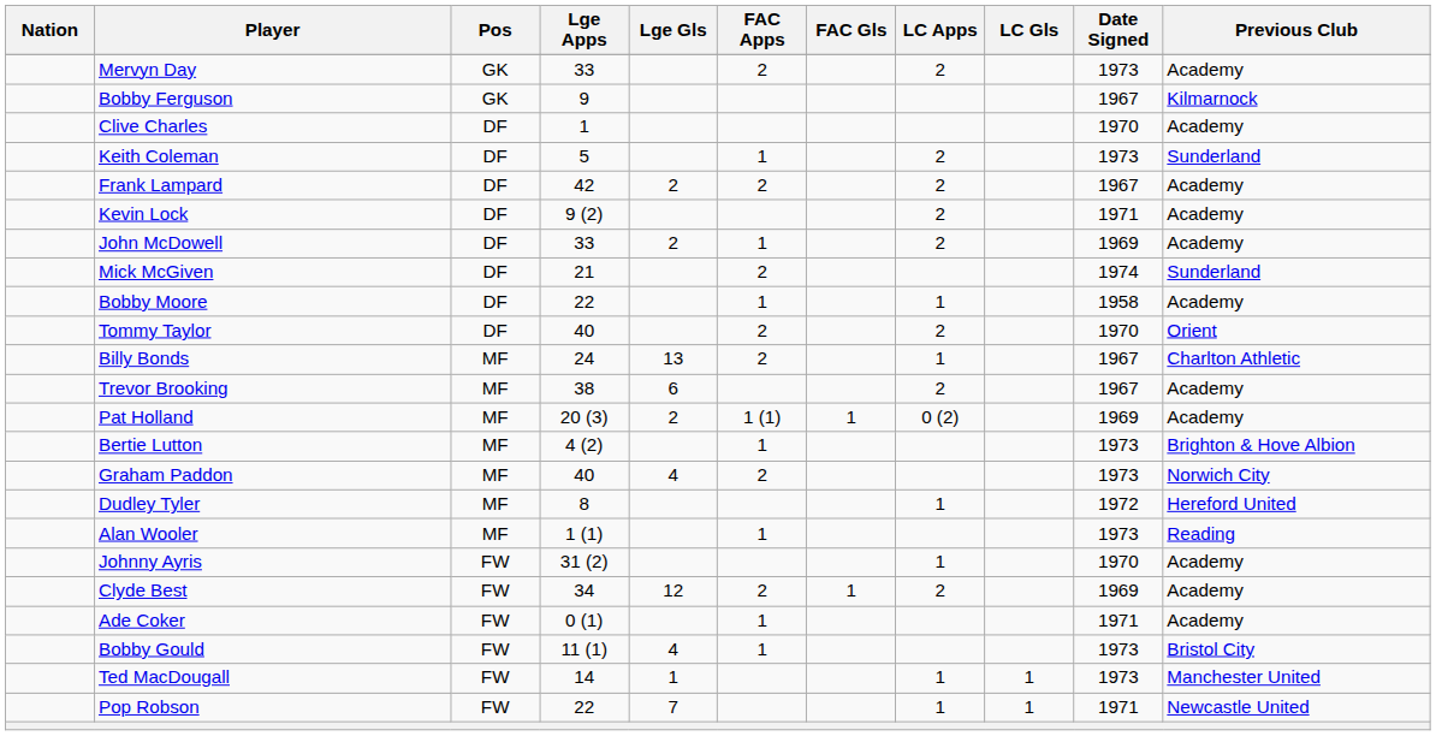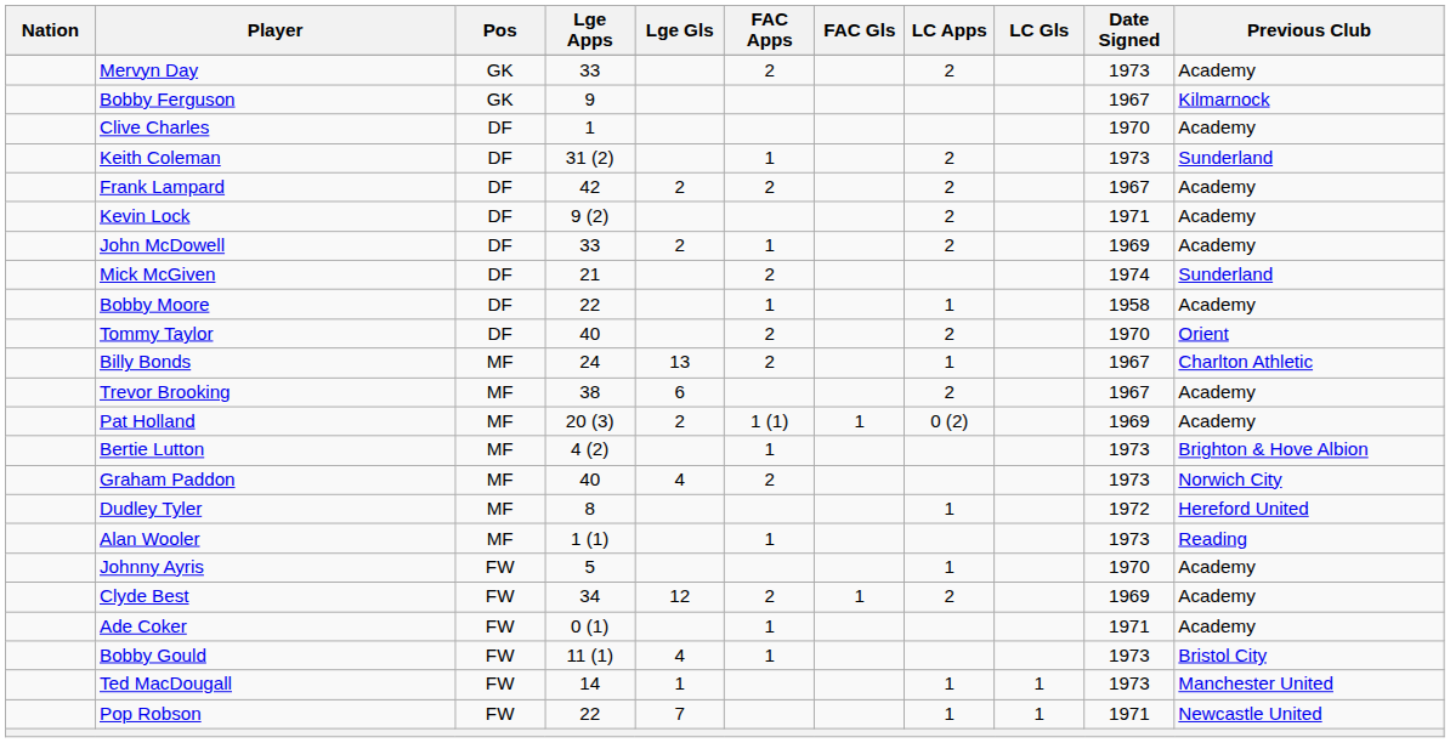 <table class="wikitable">
 <tr>
 <th width=5%>Nation</th>
 <th width=20%>Player</th>
 <th width=5%>Pos</th>
 <th width=5%>Lge Apps</th>
 <th width=5%>Lge Gls</th>
 <th width=5%>FAC Apps</th>
 <th width=5%>FAC Gls</th>
 <th width=5%>LC Apps</th>
 <th width=5%>LC Gls</th>
 <th width=5%>Date Signed</th>
 <th width=15%>Previous Club</th>
 </tr>
 <tr>
 </tr>
 <tr>
 <td align=center></td>
 <td><a href='#'>Mervyn Day</a></td>
 <td align=center>GK</td>
 <td align=center>33</td>
 <td align=center></td>
 <td align=center>2</td>
 <td align=center></td>
 <td align=center>2</td>
 <td align=center></td>
 <td align=center>1973</td>
 <td>Academy</td>
 </tr>
 <tr>
 <td align=center></td>
 <td><a href='#'>Bobby Ferguson</a></td>
 <td align=center>GK</td>
 <td align=center>9</td>
 <td align=center></td>
 <td align=center></td>
 <td align=center></td>
 <td align=center></td>
 <td align=center></td>
 <td align=center>1967</td>
 <td><a href='#'>Kilmarnock</a></td>
 </tr>
 <tr>
 <td align=center></td>
 <td><a href='#'>Clive Charles</a></td>
 <td align=center>DF</td>
 <td align=center>1</td>
 <td align=center></td>
 <td align=center></td>
 <td align=center></td>
 <td align=center></td>
 <td align=center></td>
 <td align=center>1970</td>
 <td>Academy</td>
 </tr>
 <tr>
 <td align=center></td>
 <td><a href='#'>Keith Coleman</a></td>
 <td align=center>DF</td>
-<td align=center>5</td>
+<td align=center>31 (2)</td>
 <td align=center></td>
 <td align=center>1</td>
 <td align=center></td>
 <td align=center>2</td>
 <td align=center></td>
 <td align=center>1973</td>
 <td><a href='#'>Sunderland</a></td>
 </tr>
 <tr>
 <td align=center></td>
 <td><a href='#'>Frank Lampard</a></td>
 <td align=center>DF</td>
 <td align=center>42</td>
 <td align=center>2</td>
 <td align=center>2</td>
 <td align=center></td>
 <td align=center>2</td>
 <td align=center></td>
 <td align=center>1967</td>
 <td>Academy</td>
 </tr>
 <tr>
 <td align=center></td>
 <td><a href='#'>Kevin Lock</a></td>
 <td align=center>DF</td>
 <td align=center>9 (2)</td>
 <td align=center></td>
 <td align=center></td>
 <td align=center></td>
 <td align=center>2</td>
 <td align=center></td>
 <td align=center>1971</td>
 <td>Academy</td>
 </tr>
 <tr>
 <td align=center></td>
 <td><a href='#'>John McDowell</a></td>
 <td align=center>DF</td>
 <td align=center>33</td>
 <td align=center>2</td>
 <td align=center>1</td>
 <td align=center></td>
 <td align=center>2</td>
 <td align=center></td>
 <td align=center>1969</td>
 <td>Academy</td>
 </tr>
 <tr>
 <td align=center></td>
 <td><a href='#'>Mick McGiven</a></td>
 <td align=center>DF</td>
 <td align=center>21</td>
 <td align=center></td>
 <td align=center>2</td>
 <td align=center></td>
 <td align=center></td>
 <td align=center></td>
 <td align=center>1974</td>
 <td><a href='#'>Sunderland</a></td>
 </tr>
 <tr>
 <td align=center></td>
 <td><a href='#'>Bobby Moore</a></td>
 <td align=center>DF</td>
 <td align=center>22</td>
 <td align=center></td>
 <td align=center>1</td>
 <td align=center></td>
 <td align=center>1</td>
 <td align=center></td>
 <td align=center>1958</td>
 <td>Academy</td>
 </tr>
 <tr>
 <td align=center></td>
 <td><a href='#'>Tommy Taylor</a></td>
 <td align=center>DF</td>
 <td align=center>40</td>
 <td align=center></td>
 <td align=center>2</td>
 <td align=center></td>
 <td align=center>2</td>
 <td align=center></td>
 <td align=center>1970</td>
 <td><a href='#'>Orient</a></td>
 </tr>
 <tr>
 <td align=center></td>
 <td><a href='#'>Billy Bonds</a></td>
 <td align=center>MF</td>
 <td align=center>24</td>
 <td align=center>13</td>
 <td align=center>2</td>
 <td align=center></td>
 <td align=center>1</td>
 <td align=center></td>
 <td align=center>1967</td>
 <td><a href='#'>Charlton Athletic</a></td>
 </tr>
 <tr>
 <td align=center></td>
 <td><a href='#'>Trevor Brooking</a></td>
 <td align=center>MF</td>
 <td align=center>38</td>
 <td align=center>6</td>
 <td align=center></td>
 <td align=center></td>
 <td align=center>2</td>
 <td align=center></td>
 <td align=center>1967</td>
 <td>Academy</td>
 </tr>
 <tr>
 <td align=center></td>
 <td><a href='#'>Pat Holland</a></td>
 <td align=center>MF</td>
 <td align=center>20 (3)</td>
 <td align=center>2</td>
 <td align=center>1 (1)</td>
 <td align=center>1</td>
 <td align=center>0 (2)</td>
 <td align=center></td>
 <td align=center>1969</td>
 <td>Academy</td>
 </tr>
 <tr>
 <td align=center></td>
 <td><a href='#'>Bertie Lutton</a></td>
 <td align=center>MF</td>
 <td align=center>4 (2)</td>
 <td align=center></td>
 <td align=center>1</td>
 <td align=center></td>
 <td align=center></td>
 <td align=center></td>
 <td align=center>1973</td>
 <td><a href='#'>Brighton & Hove Albion</a></td>
 </tr>
 <tr>
 <td align=center></td>
 <td><a href='#'>Graham Paddon</a></td>
 <td align=center>MF</td>
 <td align=center>40</td>
 <td align=center>4</td>
 <td align=center>2</td>
 <td align=center></td>
 <td align=center></td>
 <td align=center></td>
 <td align=center>1973</td>
 <td><a href='#'>Norwich City</a></td>
 </tr>
 <tr>
 <td align=center></td>
 <td><a href='#'>Dudley Tyler</a></td>
 <td align=center>MF</td>
 <td align=center>8</td>
 <td align=center></td>
 <td align=center></td>
 <td align=center></td>
 <td align=center>1</td>
 <td align=center></td>
 <td align=center>1972</td>
 <td><a href='#'>Hereford United</a></td>
 </tr>
 <tr>
 <td align=center></td>
 <td><a href='#'>Alan Wooler</a></td>
 <td align=center>MF</td>
 <td align=center>1 (1)</td>
 <td align=center></td>
 <td align=center>1</td>
 <td align=center></td>
 <td align=center></td>
 <td align=center></td>
 <td align=center>1973</td>
 <td><a href='#'>Reading</a></td>
 </tr>
 <tr>
 <td align=center></td>
 <td><a href='#'>Johnny Ayris</a></td>
 <td align=center>FW</td>
-<td align=center>31 (2)</td>
+<td align=center>5</td>
 <td align=center></td>
 <td align=center></td>
 <td align=center></td>
 <td align=center>1</td>
 <td align=center></td>
 <td align=center>1970</td>
 <td>Academy</td>
 </tr>
 <tr>
 <td align=center></td>
 <td><a href='#'>Clyde Best</a></td>
 <td align=center>FW</td>
 <td align=center>34</td>
 <td align=center>12</td>
 <td align=center>2</td>
 <td align=center>1</td>
 <td align=center>2</td>
 <td align=center></td>
 <td align=center>1969</td>
 <td>Academy</td>
 </tr>
 <tr>
 <td align=center></td>
 <td><a href='#'>Ade Coker</a></td>
 <td align=center>FW</td>
 <td align=center>0 (1)</td>
 <td align=center></td>
 <td align=center>1</td>
 <td align=center></td>
 <td align=center></td>
 <td align=center></td>
 <td align=center>1971</td>
 <td>Academy</td>
 </tr>
 <tr>
 <td align=center></td>
 <td><a href='#'>Bobby Gould</a></td>
 <td align=center>FW</td>
 <td align=center>11 (1)</td>
 <td align=center>4</td>
 <td align=center>1</td>
 <td align=center></td>
 <td align=center></td>
 <td align=center></td>
 <td align=center>1973</td>
 <td><a href='#'>Bristol City</a></td>
 </tr>
 <tr>
 <td align=center></td>
 <td><a href='#'>Ted MacDougall</a></td>
 <td align=center>FW</td>
 <td align=center>14</td>
 <td align=center>1</td>
 <td align=center></td>
 <td align=center></td>
 <td align=center>1</td>
 <td align=center>1</td>
 <td align=center>1973</td>
 <td><a href='#'>Manchester United</a></td>
 </tr>
 <tr>
 <td align=center></td>
 <td><a href='#'>Pop Robson</a></td>
 <td align=center>FW</td>
 <td align=center>22</td>
 <td align=center>7</td>
 <td align=center></td>
 <td align=center></td>
 <td align=center>1</td>
 <td align=center>1</td>
 <td align=center>1971</td>
 <td><a href='#'>Newcastle United</a></td>
 </tr>
 <tr>
 <th colspan=11 bgcolor=#6fd6f5></th>
 </tr>
 </table>
